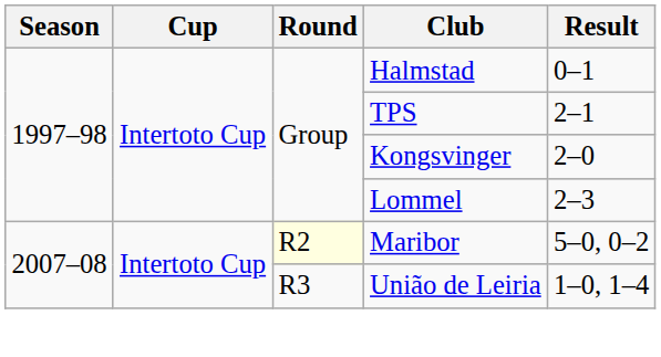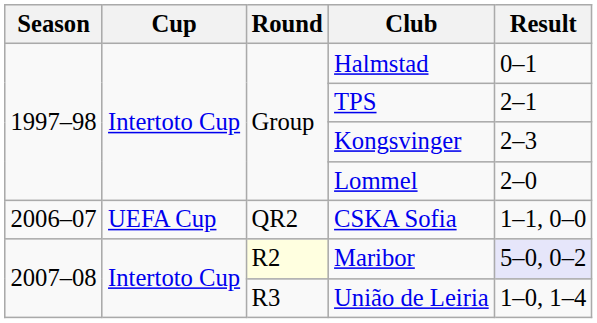 <table class="wikitable" border="1">
 <tr>
 <th>Season</th>
 <th>Cup</th>
 <th>Round</th>
 <th>Club</th>
 <th>Result</th>
 </tr>
 <tr>
 <td rowspan=4>1997–98</td>
 <td rowspan=4><a href='#'>Intertoto Cup</a></td>
 <td rowspan=4>Group</td>
 <td> <a href='#'>Halmstad</a></td>
 <td>0–1</td>
 </tr>
 <tr>
 <td> <a href='#'>TPS</a></td>
 <td>2–1</td>
 </tr>
 <tr>
 <td> <a href='#'>Kongsvinger</a></td>
+<td>2–3</td>
+</tr>
+<tr>
+<td> <a href='#'>Lommel</a></td>
 <td>2–0</td>
 </tr>
 <tr>
-<td> <a href='#'>Lommel</a></td>
-<td>2–3</td>
+<td>2006–07</td>
+<td><a href='#'>UEFA Cup</a></td>
+<td>QR2</td>
+<td> <a href='#'>CSKA Sofia</a></td>
+<td>1–1, 0–0</td>
 </tr>
 <tr>
 <td rowspan=2>2007–08</td>
 <td rowspan=2><a href='#'>Intertoto Cup</a></td>
 <td style="background: lightyellow;">R2</td>
 <td> <a href='#'>Maribor</a></td>
-<td>5–0, 0–2</td>
+<td style="background: lavender;">5–0, 0–2</td>
 </tr>
 <tr>
 <td>R3</td>
 <td> <a href='#'>União de Leiria</a></td>
 <td>1–0, 1–4</td>
 </tr>
 </table>
